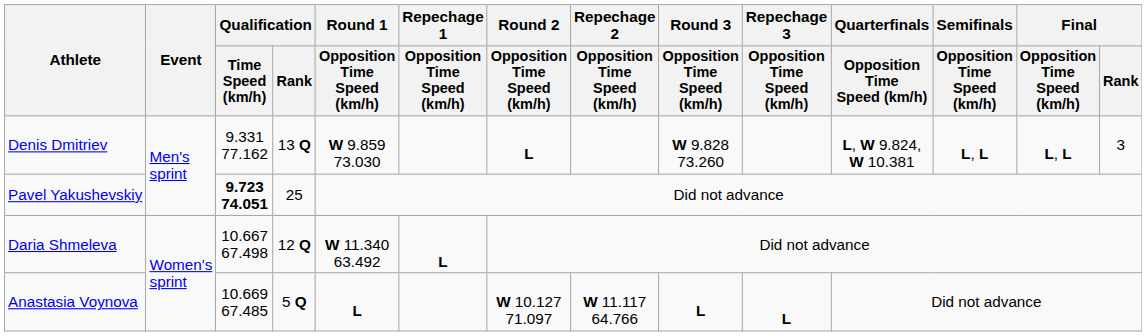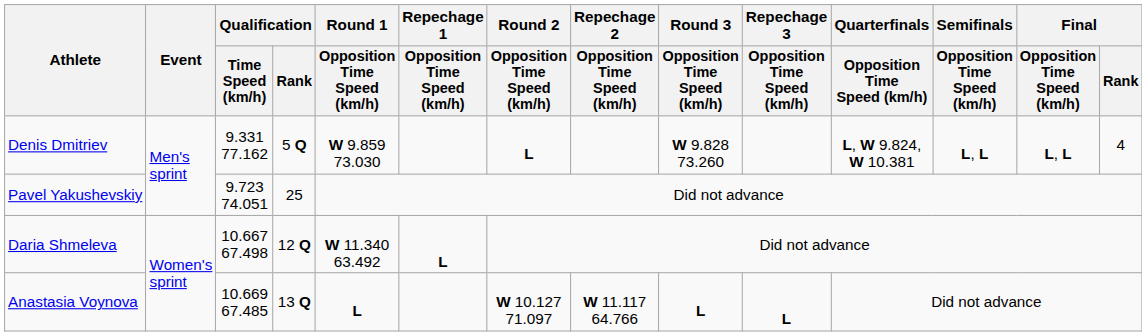 <table class="wikitable" style="font-size:90%;text-align:center;">
 <tr>
 <th rowspan=2>Athlete</th>
 <th rowspan=2>Event</th>
 <th colspan=2>Qualification</th>
 <th>Round 1</th>
 <th>Repechage 1</th>
 <th>Round 2</th>
 <th>Repechage 2</th>
 <th>Round 3</th>
 <th>Repechage 3</th>
 <th>Quarterfinals</th>
 <th>Semifinals</th>
 <th colspan=2>Final</th>
 </tr>
 <tr style="font-size:95%">
 <th>Time<br>Speed (km/h)</th>
 <th>Rank</th>
 <th>Opposition<br>Time<br>Speed (km/h)</th>
 <th>Opposition<br>Time<br>Speed (km/h)</th>
 <th>Opposition<br>Time<br>Speed (km/h)</th>
 <th>Opposition<br>Time<br>Speed (km/h)</th>
 <th>Opposition<br>Time<br>Speed (km/h)</th>
 <th>Opposition<br>Time<br>Speed (km/h)</th>
 <th>Opposition<br>Time<br>Speed (km/h)</th>
 <th>Opposition<br>Time<br>Speed (km/h)</th>
 <th>Opposition<br>Time<br>Speed (km/h)</th>
 <th>Rank</th>
 </tr>
 <tr>
 <td align=left><a href='#'>Denis Dmitriev</a></td>
 <td align=left rowspan=2><a href='#'>Men's sprint</a></td>
 <td>9.331<br>77.162</td>
-<td>13 <strong>Q</strong></td>
+<td>5 <strong>Q</strong></td>
 <td><br><strong>W</strong> 9.859<br>73.030</td>
 <td></td>
 <td><br><strong>L</strong></td>
 <td></td>
 <td><br><strong>W</strong> 9.828<br>73.260</td>
 <td></td>
 <td><br><strong>L</strong>, <strong>W</strong> 9.824,<br><strong>W</strong> 10.381</td>
 <td><br><strong>L</strong>, <strong>L</strong></td>
 <td><br><strong>L</strong>, <strong>L</strong></td>
-<td>3</td>
+<td>4</td>
 </tr>
 <tr>
 <td align=left nowrap><a href='#'>Pavel Yakushevskiy</a></td>
-<td><strong>9.723<br>74.051</strong></td>
+<td>9.723<br>74.051</td>
 <td>25</td>
 <td colspan=10>Did not advance</td>
 </tr>
 <tr>
 <td align=left><a href='#'>Daria Shmeleva</a></td>
 <td align=left rowspan=2><a href='#'>Women's sprint</a></td>
 <td>10.667<br>67.498</td>
 <td>12 <strong>Q</strong></td>
 <td><br><strong>W</strong> 11.340<br>63.492</td>
 <td><br><br> <strong>L</strong></td>
 <td colspan=8>Did not advance</td>
 </tr>
 <tr>
 <td align=left><a href='#'>Anastasia Voynova</a></td>
 <td>10.669<br>67.485</td>
-<td>5 <strong>Q</strong></td>
+<td>13 <strong>Q</strong></td>
 <td><br><strong>L</strong></td>
 <td></td>
 <td><br><strong>W</strong> 10.127<br>71.097</td>
 <td><br><strong>W</strong> 11.117<br>64.766</td>
 <td><br><strong>L</strong></td>
 <td><br><br> <strong>L</strong></td>
 <td colspan=4>Did not advance</td>
 </tr>
 </table>
